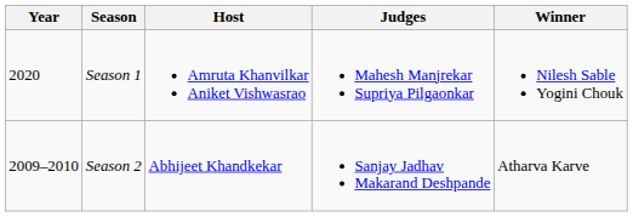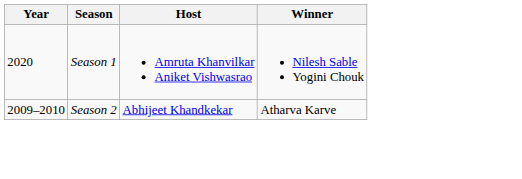 <table class="wikitable">
 <tr>
 <th>Year</th>
 <th>Season</th>
 <th>Host</th>
-<th>Judges</th>
 <th>Winner</th>
 </tr>
 <tr>
 <td>2020</td>
 <td><em>Season 1</em></td>
 <td><br><ul><li><a href='#'>Amruta Khanvilkar</a></li><li><a href='#'>Aniket Vishwasrao</a></li></ul></td>
-<td><br><ul><li><a href='#'>Mahesh Manjrekar</a></li><li><a href='#'>Supriya Pilgaonkar</a></li></ul></td>
 <td><br><ul><li><a href='#'>Nilesh Sable</a></li><li>Yogini Chouk</li></ul></td>
 </tr>
 <tr>
 <td>2009–2010</td>
 <td><em>Season 2</em></td>
 <td><a href='#'>Abhijeet Khandkekar</a></td>
-<td><br><ul><li><a href='#'>Sanjay Jadhav</a></li><li><a href='#'>Makarand Deshpande</a></li></ul></td>
 <td>Atharva Karve</td>
 </tr>
 </table>
